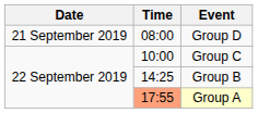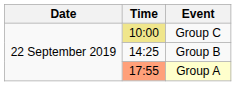 <table class = "wikitable" style="text-align:center;">
 <tr>
 <th width=150>Date</th>
 <th width=50>Time</th>
 <th width=80>Event</th>
 </tr>
 <tr>
-<td>21 September 2019</td>
-<td>08:00</td>
-<td>Group D</td>
-</tr>
-<tr>
 <td rowspan=3>22 September 2019</td>
-<td>10:00</td>
+<td style="background: khaki;">10:00</td>
 <td>Group C</td>
 </tr>
 <tr>
 <td>14:25</td>
 <td>Group B</td>
 </tr>
 <tr>
 <td style="background: lightsalmon;">17:55</td>
 <td bgcolor="ffffcc">Group A</td>
 </tr>
 </table>
